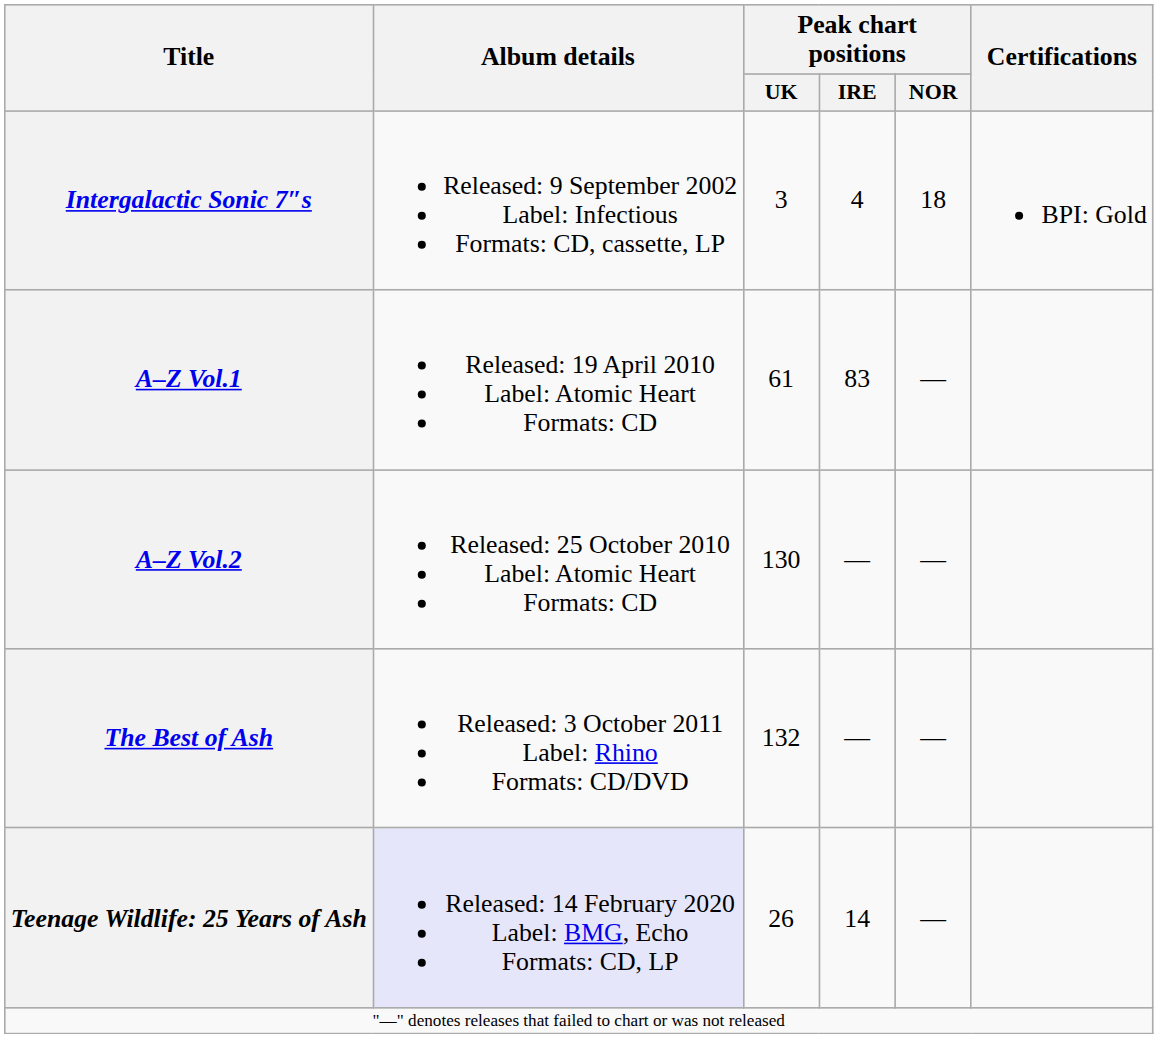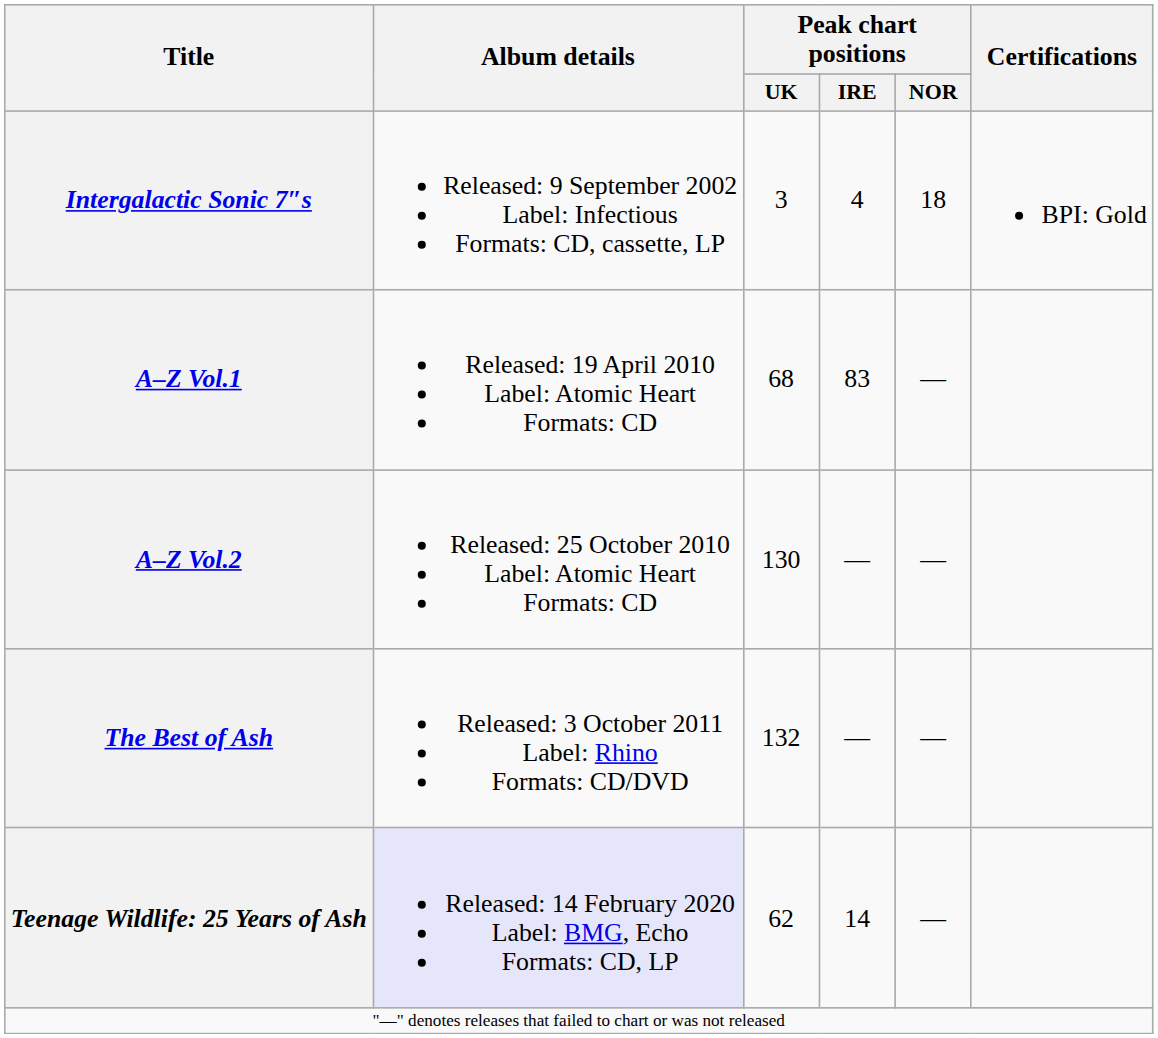 <table class="wikitable plainrowheaders" style="text-align:center;">
 <tr>
 <th scope="col" rowspan="2">Title</th>
 <th scope="col" rowspan="2">Album details</th>
 <th scope="col" colspan="3">Peak chart positions</th>
 <th scope="col" rowspan="2">Certifications</th>
 </tr>
 <tr>
 <th style="width:3em;font-size:85%">UK<br></th>
 <th style="width:3em;font-size:85%">IRE<br></th>
 <th style="width:3em;font-size:85%">NOR<br></th>
 </tr>
 <tr>
 <th scope="row"><em><a href='#'>Intergalactic Sonic 7″s</a></em></th>
 <td><br><ul><li>Released: 9 September 2002</li><li>Label: Infectious</li><li>Formats: CD, cassette, LP</li></ul></td>
 <td>3</td>
 <td>4</td>
 <td>18</td>
 <td align="left"><br><ul><li>BPI: Gold</li></ul></td>
 </tr>
 <tr>
 <th scope="row"><em><a href='#'>A–Z Vol.1</a></em></th>
 <td><br><ul><li>Released: 19 April 2010</li><li>Label: Atomic Heart</li><li>Formats: CD</li></ul></td>
-<td>61</td>
+<td>68</td>
 <td>83</td>
 <td>—</td>
 <td align="left"></td>
 </tr>
 <tr>
 <th scope="row"><em><a href='#'>A–Z Vol.2</a></em></th>
 <td><br><ul><li>Released: 25 October 2010</li><li>Label: Atomic Heart</li><li>Formats: CD</li></ul></td>
 <td>130</td>
 <td>—</td>
 <td>—</td>
 <td align="left"></td>
 </tr>
 <tr>
 <th scope="row"><em><a href='#'>The Best of Ash</a></em></th>
 <td><br><ul><li>Released: 3 October 2011</li><li>Label: <a href='#'>Rhino</a></li><li>Formats: CD/DVD</li></ul></td>
 <td>132</td>
 <td>—</td>
 <td>—</td>
 <td align="left"></td>
 </tr>
 <tr>
 <th scope="row"><em>Teenage Wildlife: 25 Years of Ash</em></th>
 <td style="background: lavender;"><br><ul><li>Released: 14 February 2020</li><li>Label: <a href='#'>BMG</a>, Echo</li><li>Formats: CD, LP</li></ul></td>
-<td>26</td>
+<td>62</td>
 <td>14</td>
 <td>—</td>
 <td align="left"></td>
 </tr>
 <tr>
 <td colspan="10" style="font-size:8pt">"—" denotes releases that failed to chart or was not released</td>
 </tr>
 </table>
